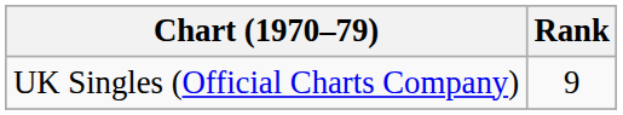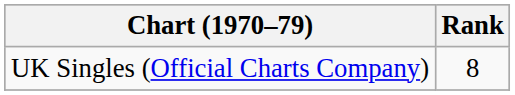 <table class="wikitable">
 <tr>
 <th>Chart (1970–79)</th>
 <th>Rank</th>
 </tr>
 <tr>
 <td>UK Singles (<a href='#'>Official Charts Company</a>)</td>
-<td style="text-align:center;">9</td>
+<td style="text-align:center;">8</td>
 </tr>
 </table>
